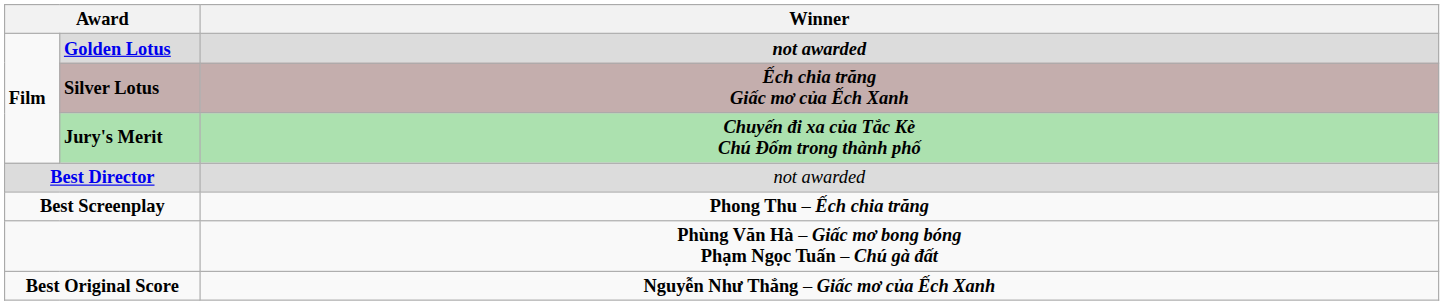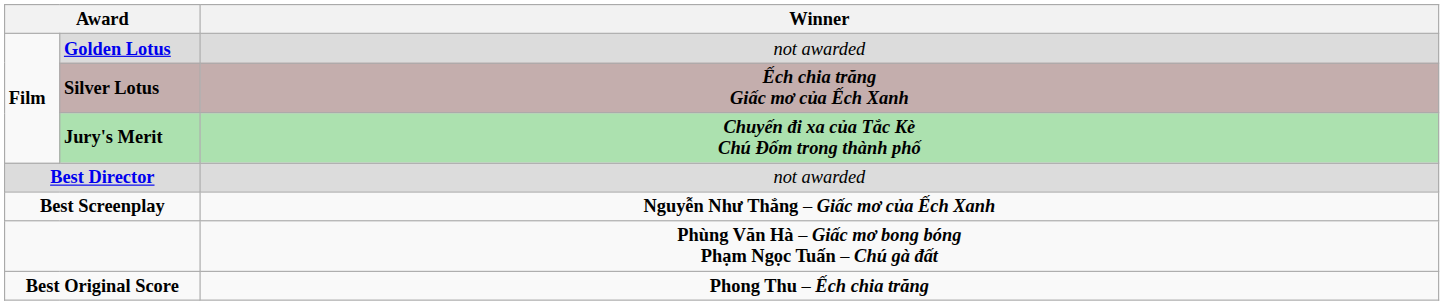 <table class=wikitable>
 <tr>
 <th width="12%" colspan="2">Award</th>
 <th width="76%">Winner</th>
 </tr>
 <tr>
 <td rowspan="3"><strong>Film</strong></td>
 <td style="background:#DCDCDC"><strong><a href='#'>Golden Lotus</a></strong></td>
-<td style="background:#DCDCDC" align=center><strong><em>not awarded</em></strong></td>
+<td style="background:#DCDCDC" align=center><em>not awarded</em></td>
 </tr>
 <tr>
 <td style="background:#C4AEAD"><strong>Silver Lotus</strong></td>
 <td style="background:#C4AEAD" align=center><strong><em>Ếch chia trăng</em></strong><br><strong><em>Giấc mơ của Ếch Xanh</em></strong></td>
 </tr>
 <tr>
 <td style="background:#ACE1AF"><strong>Jury's Merit</strong></td>
 <td style="background:#ACE1AF" align=center><strong><em>Chuyến đi xa của Tắc Kè</em></strong><br><strong><em>Chú Đốm trong thành phố</em></strong></td>
 </tr>
 <tr>
 <td colspan="2" align=center style="background:#DCDCDC"><strong><a href='#'>Best Director</a></strong></td>
 <td align=center style="background:#DCDCDC"><em>not awarded</em></td>
 </tr>
 <tr>
 <td colspan="2" align=center><strong>Best Screenplay</strong></td>
-<td align=center><strong>Phong Thu</strong> – <strong><em>Ếch chia trăng</em></strong></td>
+<td align=center><strong>Nguyễn Như Thắng</strong> – <strong><em>Giấc mơ của Ếch Xanh</em></strong></td>
 </tr>
 <tr>
 <td colspan="2" align=center><strong></strong></td>
 <td align=center><strong>Phùng Văn Hà</strong> – <strong><em>Giấc mơ bong bóng</em></strong><br><strong>Phạm Ngọc Tuấn</strong> – <strong><em>Chú gà đất</em></strong></td>
 </tr>
 <tr>
 <td colspan="2" align=center><strong>Best Original Score</strong></td>
-<td align=center><strong>Nguyễn Như Thắng</strong> – <strong><em>Giấc mơ của Ếch Xanh</em></strong></td>
+<td align=center><strong>Phong Thu</strong> – <strong><em>Ếch chia trăng</em></strong></td>
 </tr>
 </table>
